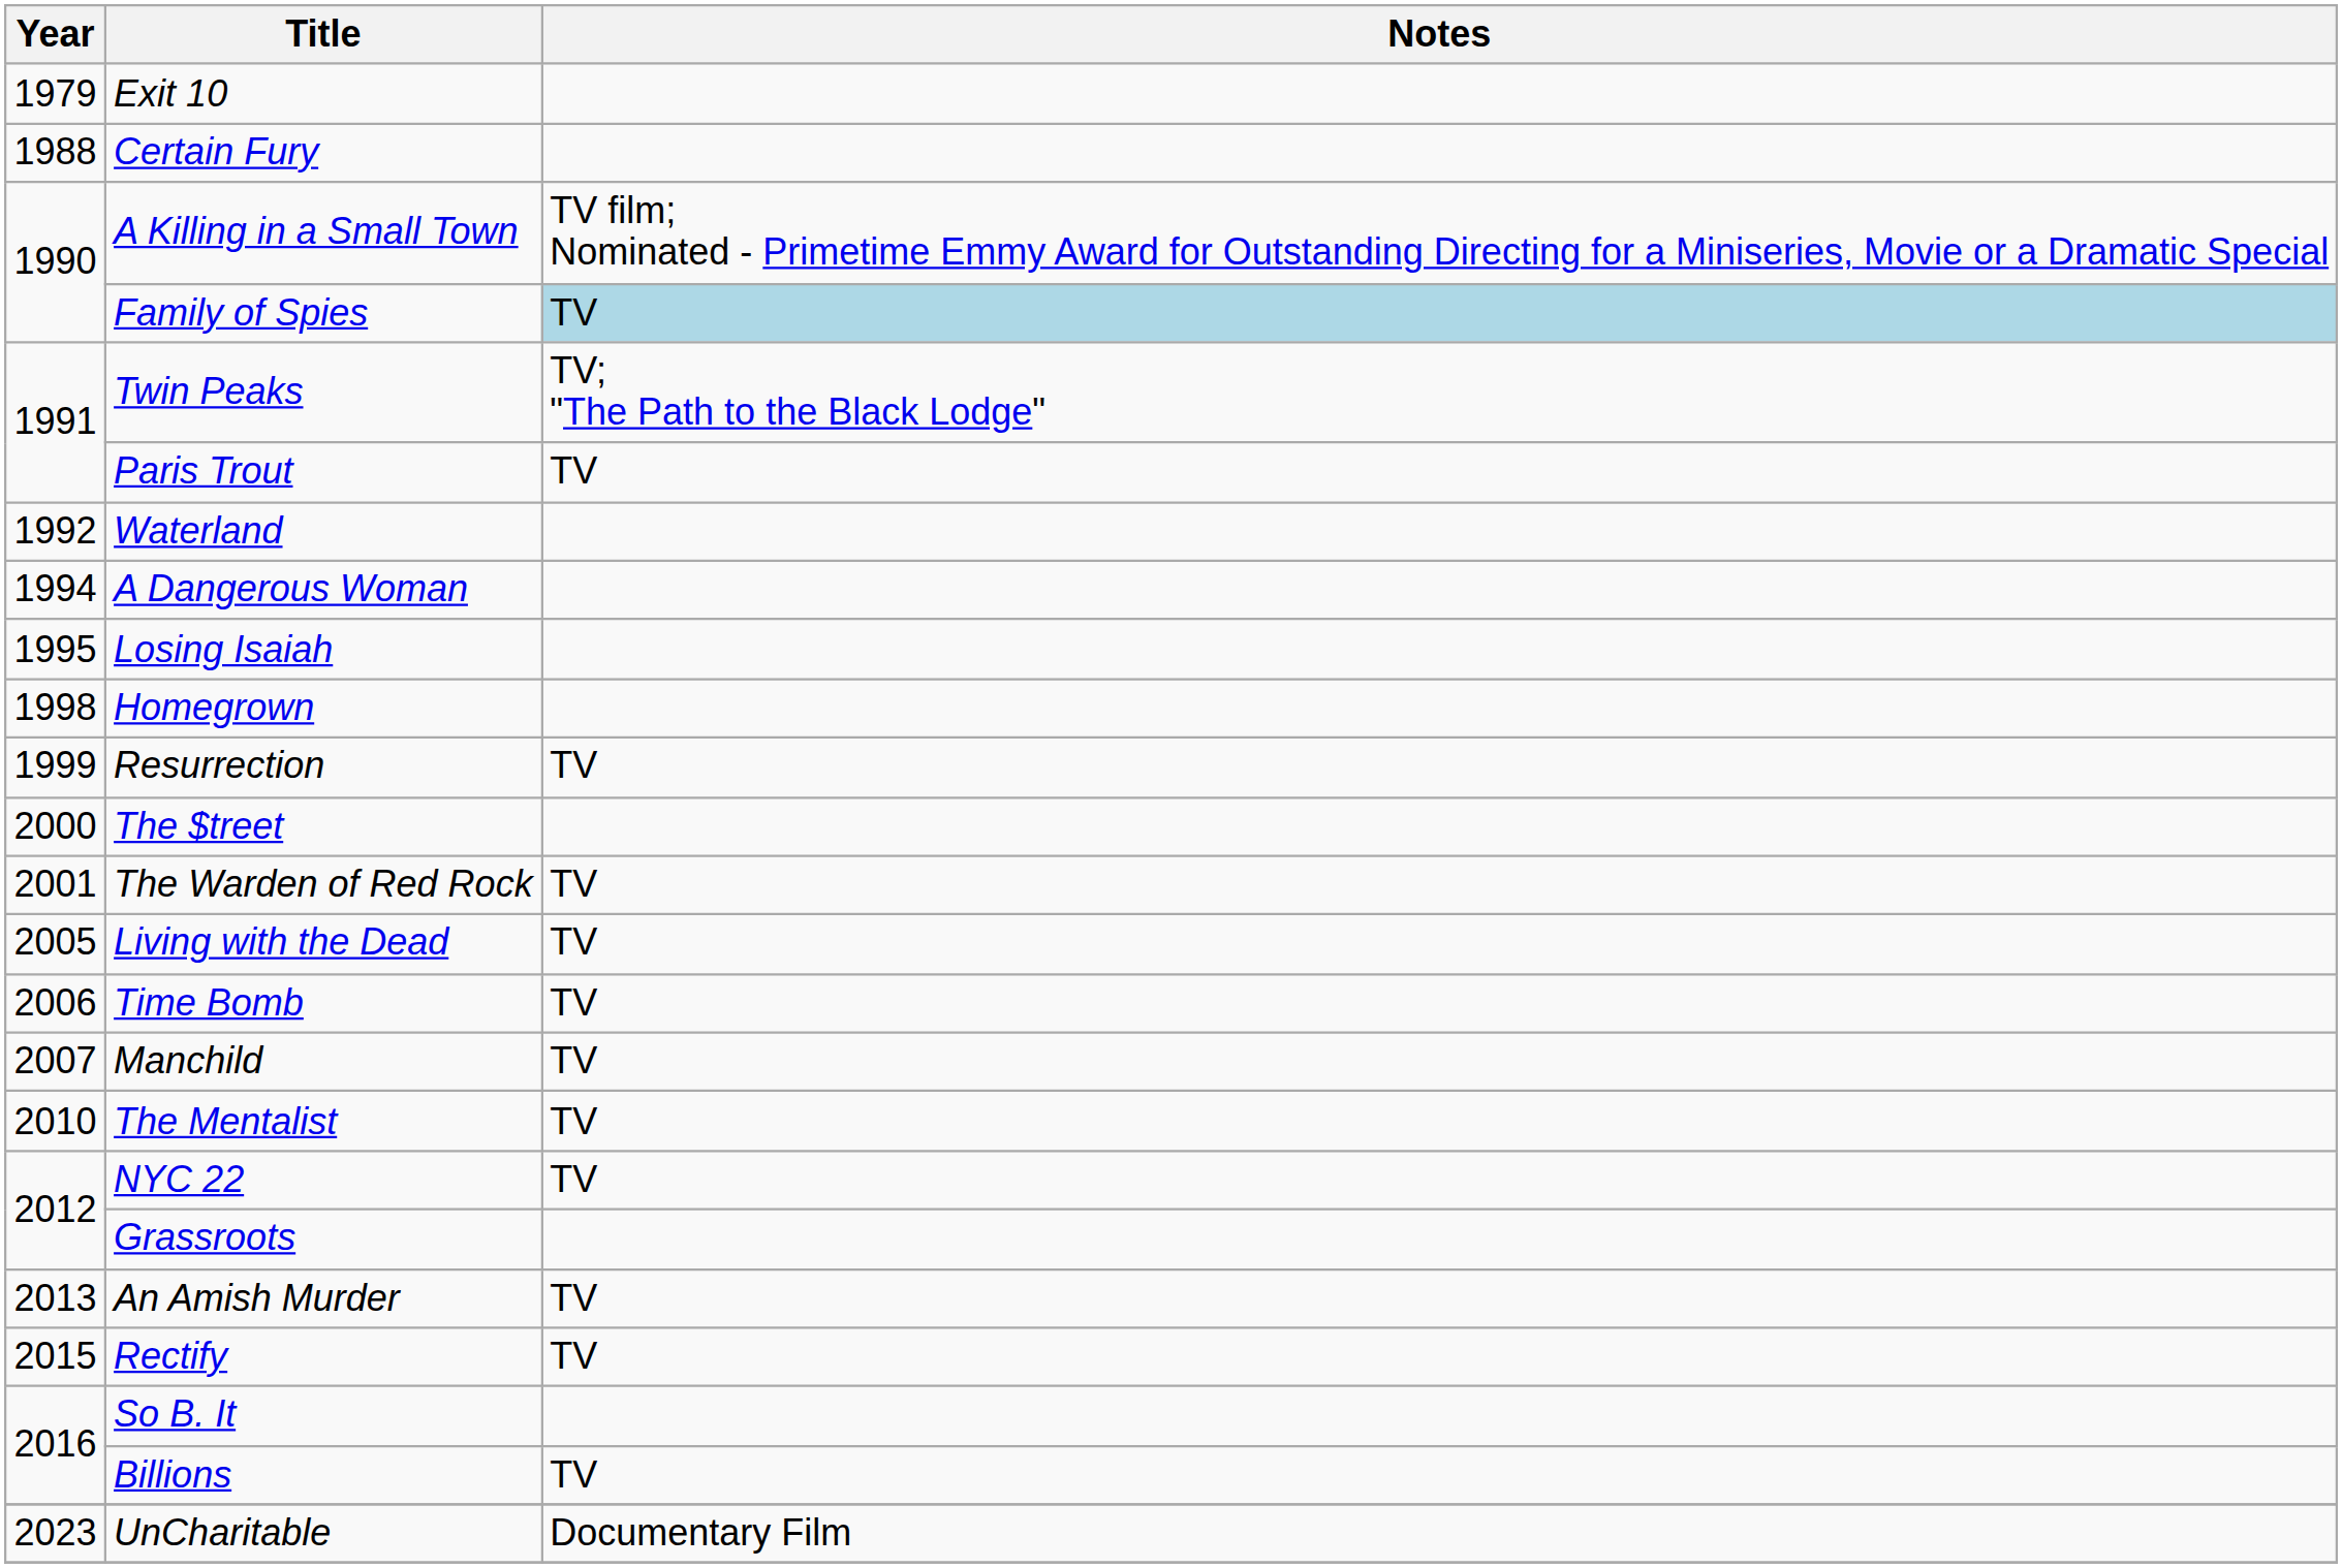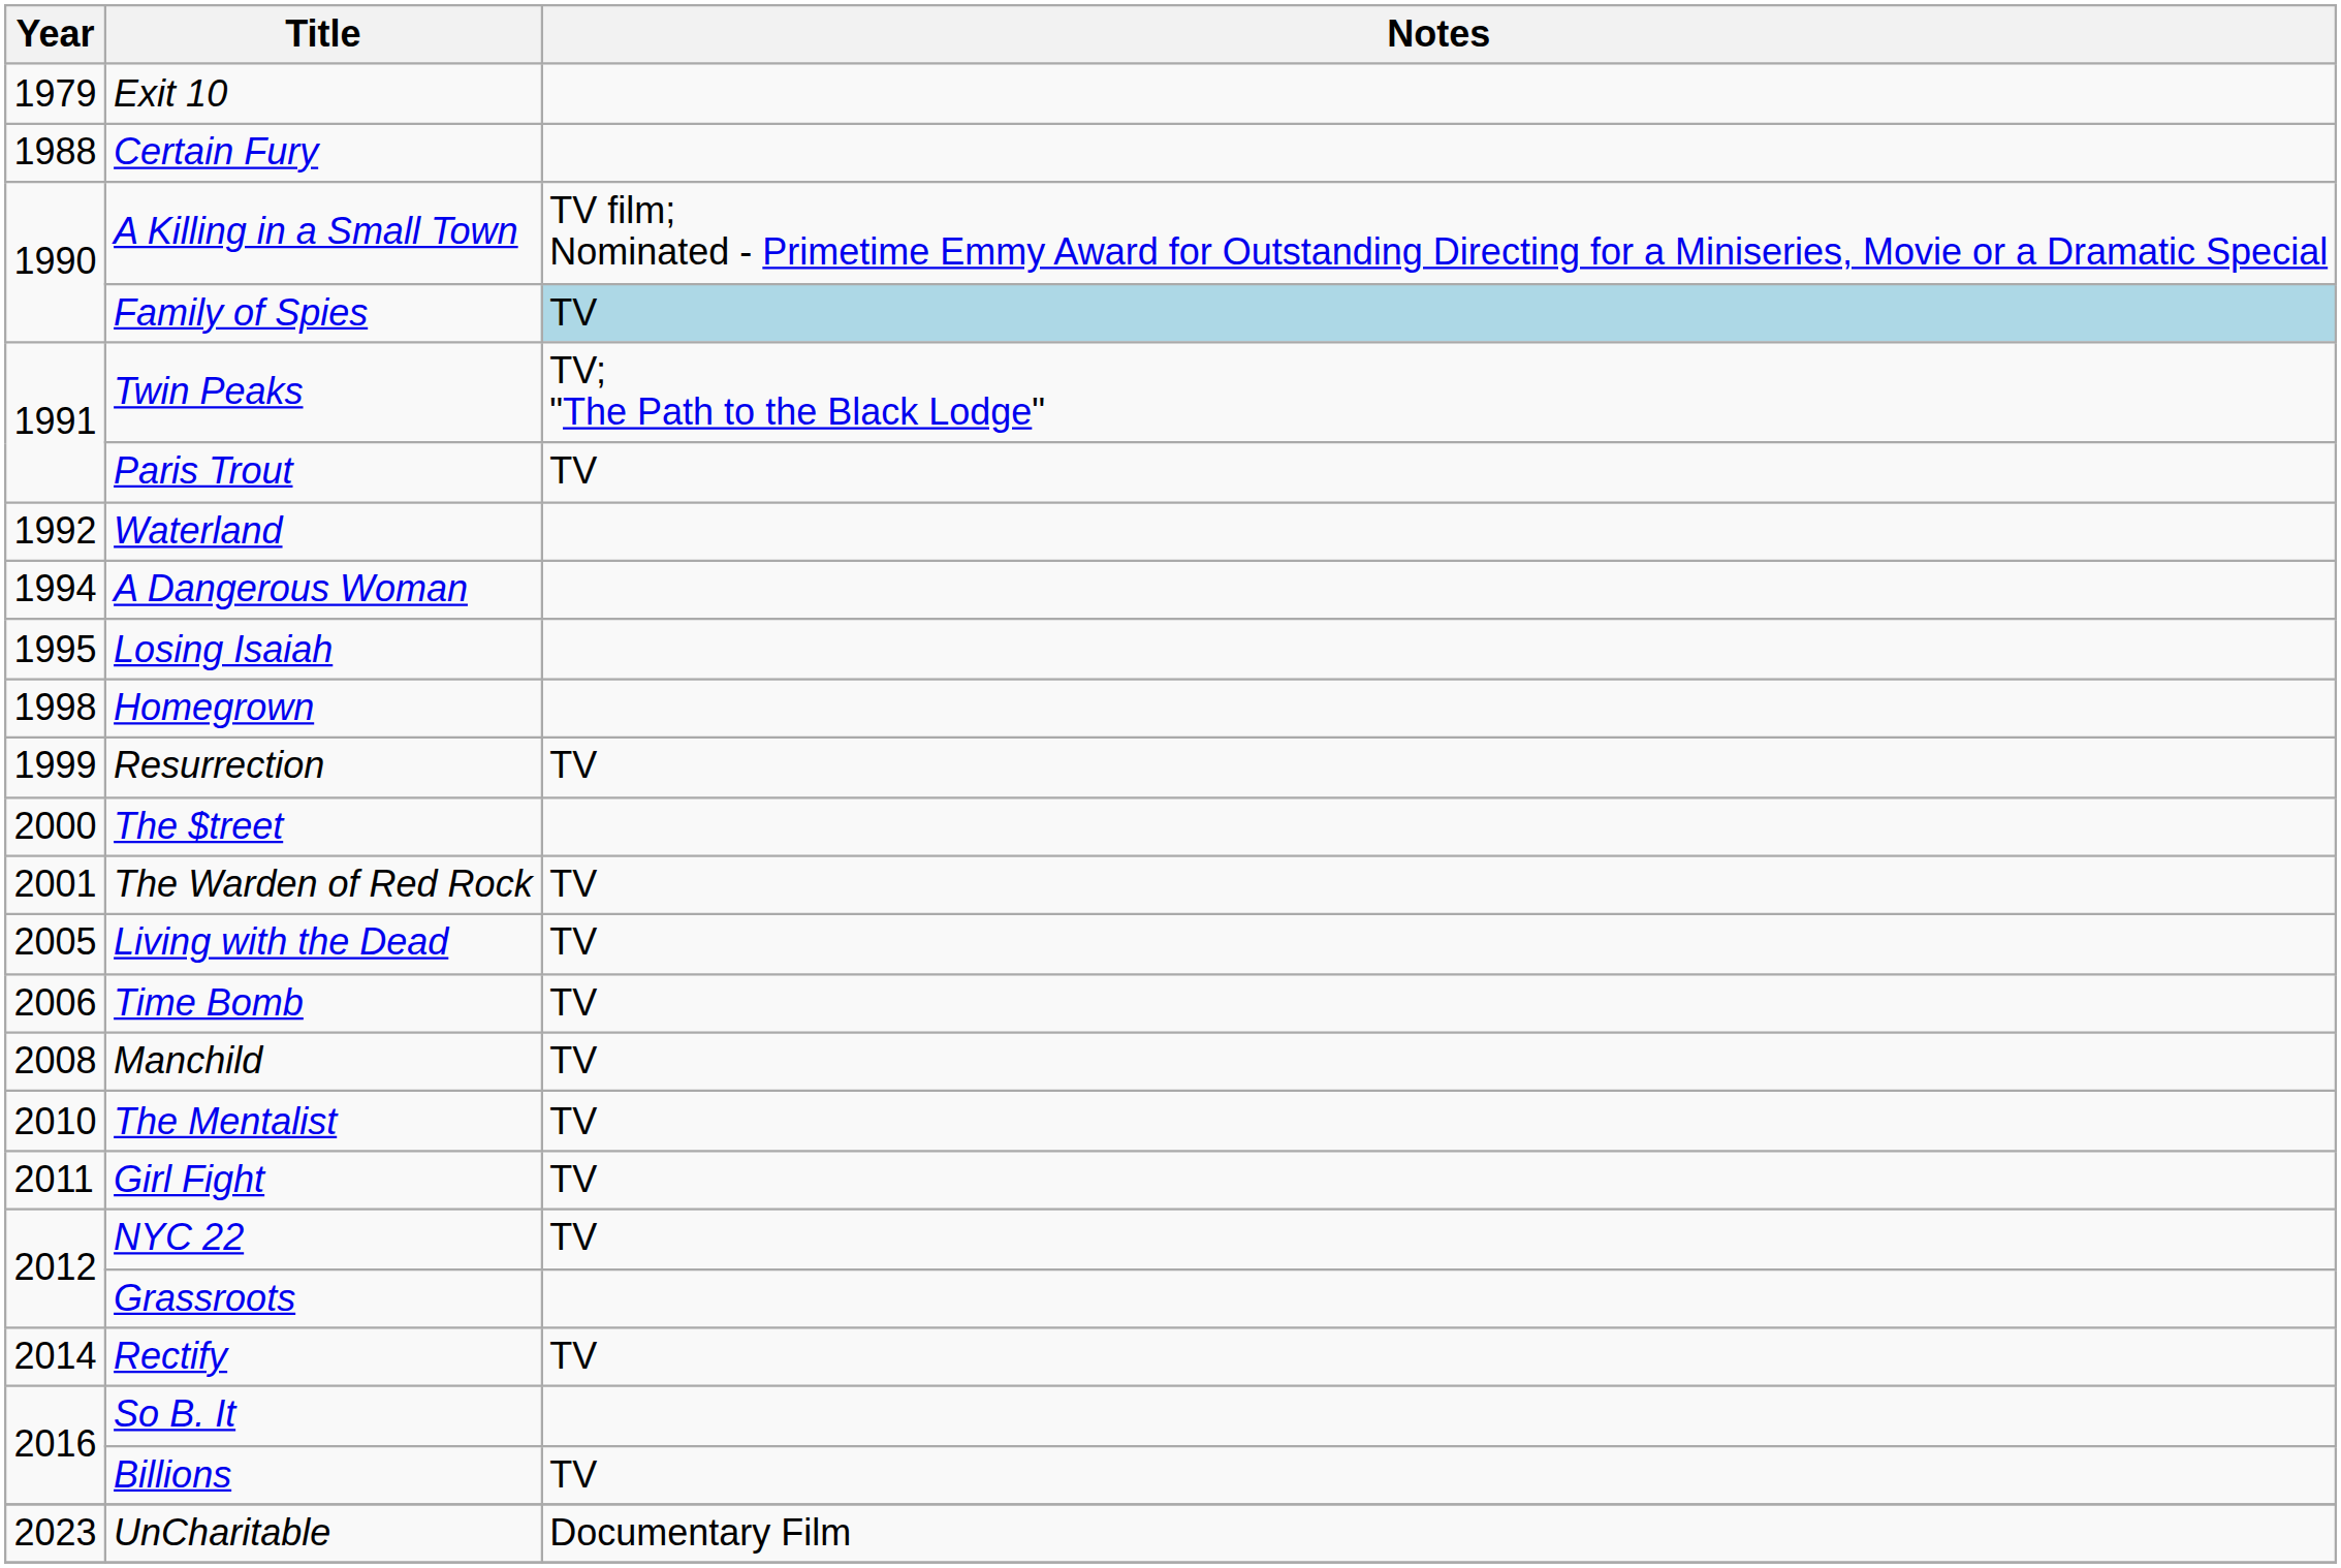 <table class="wikitable">
 <tr>
 <th>Year</th>
 <th>Title</th>
 <th>Notes</th>
 </tr>
 <tr>
 <td>1979</td>
 <td><em>Exit 10</em></td>
 <td></td>
 </tr>
 <tr>
 <td>1988</td>
 <td><em><a href='#'>Certain Fury</a></em></td>
 <td></td>
 </tr>
 <tr>
 <td rowspan=2>1990</td>
 <td><em><a href='#'>A Killing in a Small Town</a></em></td>
 <td>TV film;<br>Nominated - <a href='#'>Primetime Emmy Award for Outstanding Directing for a Miniseries, Movie or a Dramatic Special</a></td>
 </tr>
 <tr>
 <td><em><a href='#'>Family of Spies</a></em></td>
 <td style="background: lightblue;">TV</td>
 </tr>
 <tr>
 <td rowspan=2>1991</td>
 <td><em><a href='#'>Twin Peaks</a></em></td>
 <td>TV;<br>"<a href='#'>The Path to the Black Lodge</a>"</td>
 </tr>
 <tr>
 <td><em><a href='#'>Paris Trout</a></em></td>
 <td>TV</td>
 </tr>
 <tr>
 <td>1992</td>
 <td><em><a href='#'>Waterland</a></em></td>
 <td></td>
 </tr>
 <tr>
 <td>1994</td>
 <td><em><a href='#'>A Dangerous Woman</a></em></td>
 <td></td>
 </tr>
 <tr>
 <td>1995</td>
 <td><em><a href='#'>Losing Isaiah</a></em></td>
 <td></td>
 </tr>
 <tr>
 <td>1998</td>
 <td><em><a href='#'>Homegrown</a></em></td>
 <td></td>
 </tr>
 <tr>
 <td>1999</td>
 <td><em>Resurrection</em></td>
 <td>TV</td>
 </tr>
 <tr>
 <td>2000</td>
 <td><em><a href='#'>The $treet</a></em></td>
 <td></td>
 </tr>
 <tr>
 <td>2001</td>
 <td><em>The Warden of Red Rock</em></td>
 <td>TV</td>
 </tr>
 <tr>
 <td>2005</td>
 <td><em><a href='#'>Living with the Dead</a></em></td>
 <td>TV</td>
 </tr>
 <tr>
 <td>2006</td>
 <td><em><a href='#'>Time Bomb</a></em></td>
 <td>TV</td>
 </tr>
 <tr>
-<td>2007</td>
+<td>2008</td>
 <td><em>Manchild</em></td>
 <td>TV</td>
 </tr>
 <tr>
 <td>2010</td>
 <td><em><a href='#'>The Mentalist</a></em></td>
+<td>TV</td>
+</tr>
+<tr>
+<td>2011</td>
+<td><em><a href='#'>Girl Fight</a></em></td>
 <td>TV</td>
 </tr>
 <tr>
 <td rowspan=2>2012</td>
 <td><em><a href='#'>NYC 22</a></em></td>
 <td>TV</td>
 </tr>
 <tr>
 <td><a href='#'><em>Grassroots</em></a></td>
 <td></td>
 </tr>
 <tr>
-<td>2013</td>
-<td><em>An Amish Murder</em></td>
-<td>TV</td>
-</tr>
-<tr>
-<td>2015</td>
+<td>2014</td>
 <td><em><a href='#'>Rectify</a></em></td>
 <td>TV</td>
 </tr>
 <tr>
 <td rowspan=2>2016</td>
 <td><em><a href='#'>So B. It</a></em></td>
 <td></td>
 </tr>
 <tr>
 <td><em><a href='#'>Billions</a></em></td>
 <td>TV</td>
 </tr>
 <tr>
 </tr>
 <tr>
 <td>2023</td>
 <td><em>UnCharitable</em></td>
 <td>Documentary Film </td>
 </tr>
 <tr>
 </tr>
 </table>
